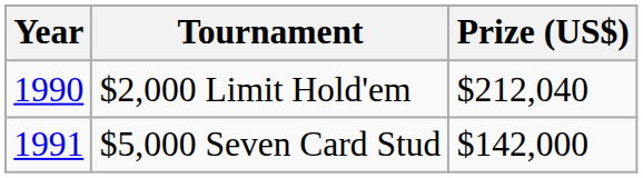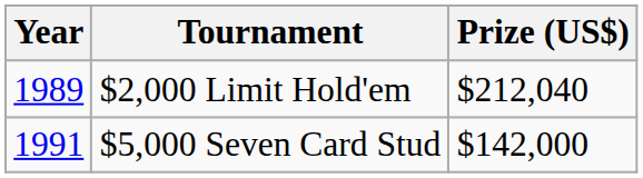 <table class="wikitable">
 <tr>
 <th>Year</th>
 <th>Tournament</th>
 <th>Prize (US$)</th>
 </tr>
 <tr>
-<td><a href='#'>1990</a></td>
+<td><a href='#'>1989</a></td>
 <td>$2,000 Limit Hold'em</td>
 <td>$212,040</td>
 </tr>
 <tr>
 <td><a href='#'>1991</a></td>
 <td>$5,000 Seven Card Stud</td>
 <td>$142,000</td>
 </tr>
 </table>
